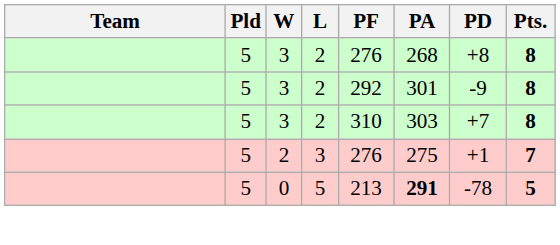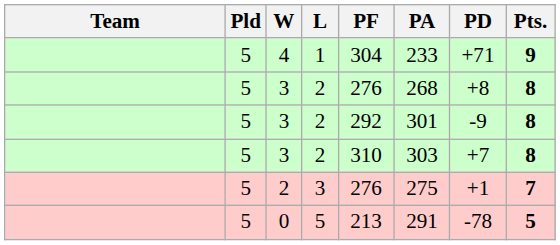 <table class=wikitable style="text-align:center">
 <tr>
 <th width=160>Team</th>
 <th width=20>Pld</th>
 <th width=20>W</th>
 <th width=20>L</th>
 <th width=35>PF</th>
 <th width=35>PA</th>
 <th width=35>PD</th>
 <th width=30>Pts.</th>
+</tr>
+<tr align="center" bgcolor="#CCFFCC">
+<td align=left></td>
+<td>5</td>
+<td>4</td>
+<td>1</td>
+<td>304</td>
+<td>233</td>
+<td>+71</td>
+<td><strong>9</strong></td>
 </tr>
 <tr align="center" bgcolor="#CCFFCC">
 <td align=left></td>
 <td>5</td>
 <td>3</td>
 <td>2</td>
 <td>276</td>
 <td>268</td>
 <td>+8</td>
 <td><strong>8</strong></td>
 </tr>
 <tr align="center" bgcolor="#CCFFCC">
 <td align=left></td>
 <td>5</td>
 <td>3</td>
 <td>2</td>
 <td>292</td>
 <td>301</td>
 <td>-9</td>
 <td><strong>8</strong></td>
 </tr>
 <tr align="center" bgcolor="#CCFFCC">
 <td align=left></td>
 <td>5</td>
 <td>3</td>
 <td>2</td>
 <td>310</td>
 <td>303</td>
 <td>+7</td>
 <td><strong>8</strong></td>
 </tr>
 <tr align="center" bgcolor="#FFCCCC">
 <td align=left></td>
 <td>5</td>
 <td>2</td>
 <td>3</td>
 <td>276</td>
 <td>275</td>
 <td>+1</td>
 <td><strong>7</strong></td>
 </tr>
 <tr align="center" bgcolor="#FFCCCC">
 <td align=left></td>
 <td>5</td>
 <td>0</td>
 <td>5</td>
 <td>213</td>
-<td><strong>291</strong></td>
+<td>291</td>
 <td>-78</td>
 <td><strong>5</strong></td>
 </tr>
 </table>
